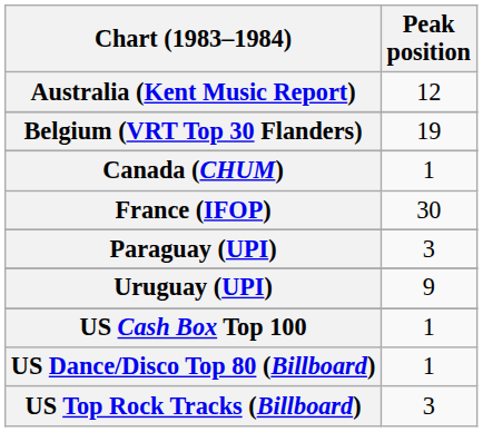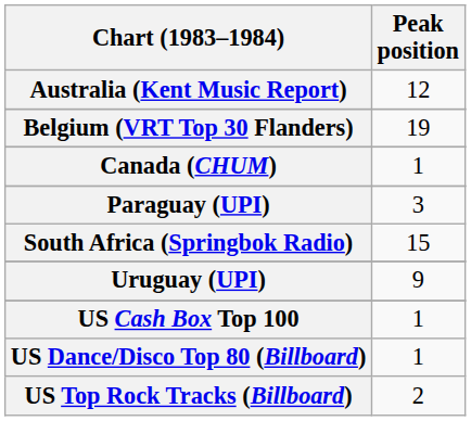 <table class="wikitable sortable plainrowheaders" style="text-align:center">
 <tr>
 <th scope="col">Chart (1983–1984)</th>
 <th scope="col">Peak<br>position</th>
 </tr>
 <tr>
 <th scope="row">Australia (<a href='#'>Kent Music Report</a>)</th>
 <td>12</td>
 </tr>
 <tr>
 </tr>
 <tr>
 <th scope="row">Belgium (<a href='#'>VRT Top 30</a> Flanders)</th>
 <td>19</td>
 </tr>
 <tr>
 </tr>
 <tr>
 <th scope="row">Canada (<a href='#'><em>CHUM</em></a>)</th>
 <td>1</td>
 </tr>
 <tr>
-<th scope="row">France (<a href='#'>IFOP</a>)</th>
-<td>30</td>
-</tr>
-<tr>
 </tr>
 <tr>
 </tr>
 <tr>
 </tr>
 <tr>
 </tr>
 <tr>
 <th scope="row">Paraguay (<a href='#'>UPI</a>)</th>
 <td>3</td>
+</tr>
+<tr>
+<th scope="row">South Africa (<a href='#'>Springbok Radio</a>)</th>
+<td>15</td>
 </tr>
 <tr>
 </tr>
 <tr>
 </tr>
 <tr>
 <th scope="row">Uruguay (<a href='#'>UPI</a>)</th>
 <td>9</td>
 </tr>
 <tr>
 </tr>
 <tr>
 <th scope="row">US <a href='#'><em>Cash Box</em></a> Top 100</th>
 <td>1</td>
 </tr>
 <tr>
 <th scope="row">US <a href='#'>Dance/Disco Top 80</a> (<em><a href='#'>Billboard</a></em>)</th>
 <td>1</td>
 </tr>
 <tr>
 <th scope="row">US <a href='#'>Top Rock Tracks</a> (<em><a href='#'>Billboard</a></em>)</th>
-<td>3</td>
+<td>2</td>
 </tr>
 </table>
